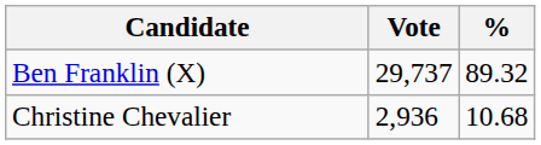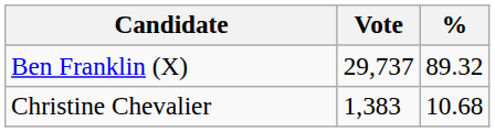 <table class="wikitable">
 <tr>
 <th bgcolor="#DDDDFF" width="200px">Candidate</th>
 <th bgcolor="#DDDDFF">Vote</th>
 <th bgcolor="#DDDDFF">%</th>
 </tr>
 <tr>
 <td><a href='#'>Ben Franklin</a> (X)</td>
 <td>29,737</td>
 <td>89.32</td>
 </tr>
 <tr>
 <td>Christine Chevalier</td>
-<td>2,936</td>
+<td>1,383</td>
 <td>10.68</td>
 </tr>
 </table>
